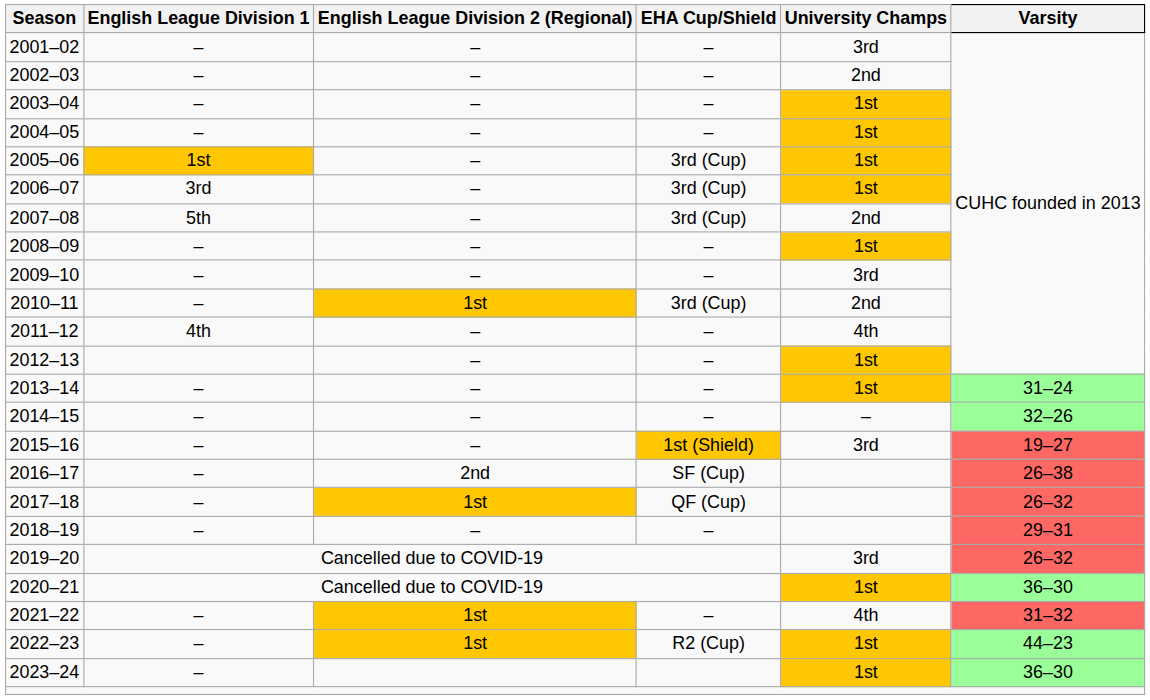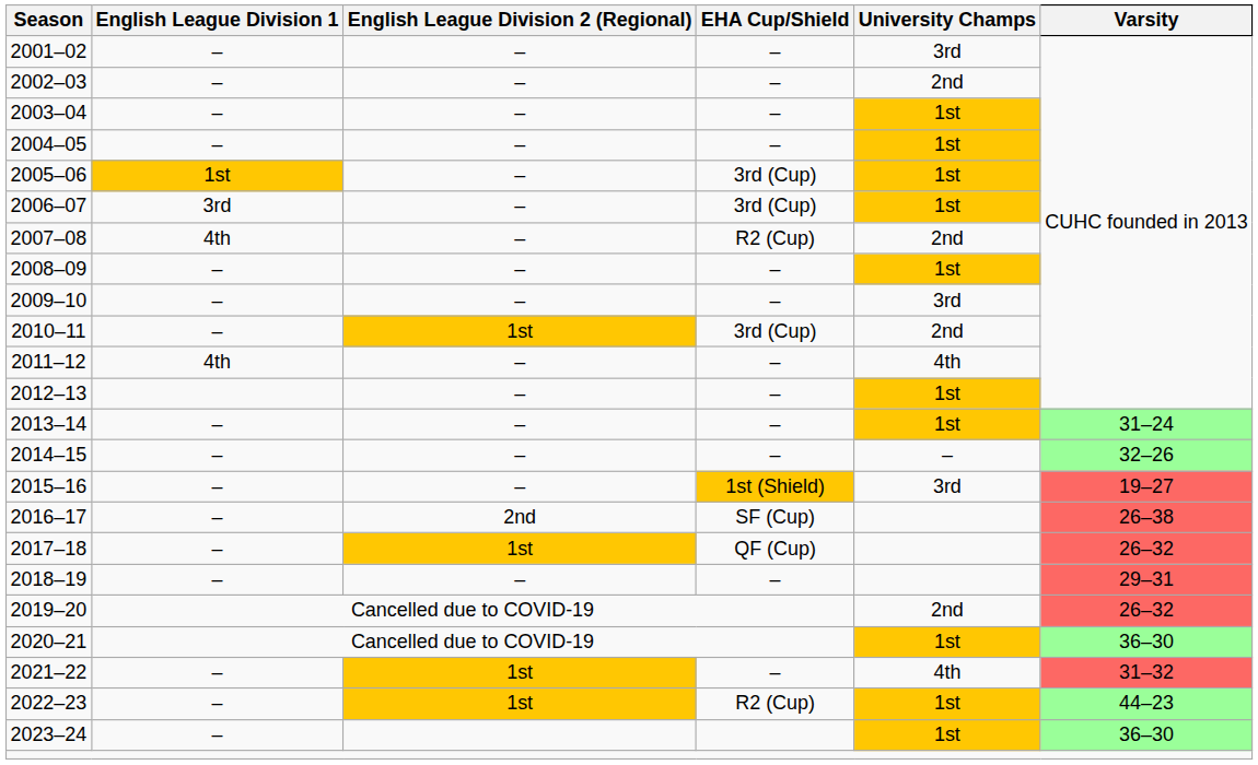 <table class="wikitable sortable" style="text-align:center; margin-left: auto; margin-right: auto; border: none;">
 <tr style="font-weight:bold;">
 <th>Season</th>
 <th>English League Division 1</th>
 <th>English League Division 2 (Regional)</th>
 <th>EHA Cup/Shield</th>
 <th>University Champs</th>
 <th style="border-color:inherit;">Varsity</th>
 </tr>
 <tr>
 <td>2001–02</td>
 <td>–</td>
 <td>–</td>
 <td>–</td>
 <td>3rd</td>
 <td rowspan="12">CUHC founded in 2013</td>
 </tr>
 <tr>
 <td>2002–03</td>
 <td>–</td>
 <td>–</td>
 <td>–</td>
 <td>2nd</td>
 </tr>
 <tr>
 <td>2003–04</td>
 <td>–</td>
 <td>–</td>
 <td>–</td>
 <td style="background-color:#ffc702;">1st</td>
 </tr>
 <tr>
 <td>2004–05</td>
 <td>–</td>
 <td>–</td>
 <td>–</td>
 <td style="background-color:#ffc702;">1st</td>
 </tr>
 <tr>
 <td>2005–06</td>
 <td style="background-color:#ffc702;">1st</td>
 <td>–</td>
 <td>3rd (Cup)</td>
 <td style="background-color:#ffc702;">1st</td>
 </tr>
 <tr>
 <td>2006–07</td>
 <td>3rd</td>
 <td>–</td>
 <td>3rd (Cup)</td>
 <td style="background-color:#ffc702;">1st</td>
 </tr>
 <tr>
 <td>2007–08</td>
-<td>5th</td>
+<td>4th</td>
 <td>–</td>
-<td>3rd (Cup)</td>
+<td>R2 (Cup)</td>
 <td>2nd</td>
 </tr>
 <tr>
 <td>2008–09</td>
 <td>–</td>
 <td>–</td>
 <td>–</td>
 <td style="background-color:#ffc702;">1st</td>
 </tr>
 <tr>
 <td>2009–10</td>
 <td>–</td>
 <td>–</td>
 <td>–</td>
 <td>3rd</td>
 </tr>
 <tr>
 <td>2010–11</td>
 <td>–</td>
 <td style="background-color:#ffc702;">1st</td>
 <td>3rd (Cup)</td>
 <td>2nd</td>
 </tr>
 <tr>
 <td>2011–12</td>
 <td>4th</td>
 <td>–</td>
 <td>–</td>
 <td>4th</td>
 </tr>
 <tr>
 <td>2012–13</td>
 <td></td>
 <td>–</td>
 <td>–</td>
 <td style="background-color:#ffc702;">1st</td>
 </tr>
 <tr>
 <td>2013–14</td>
 <td>–</td>
 <td>–</td>
 <td>–</td>
 <td style="background-color:#ffc702;">1st</td>
 <td style="background-color:#9aff99;">31–24</td>
 </tr>
 <tr>
 <td>2014–15</td>
 <td>–</td>
 <td>–</td>
 <td>–</td>
 <td>–</td>
 <td style="background-color:#9aff99;">32–26</td>
 </tr>
 <tr>
 <td>2015–16</td>
 <td>–</td>
 <td>–</td>
 <td style="background-color:#ffc702;">1st (Shield)</td>
 <td>3rd</td>
 <td style="background-color:#fd6864;">19–27</td>
 </tr>
 <tr>
 <td>2016–17</td>
 <td>–</td>
 <td>2nd</td>
 <td>SF (Cup)</td>
 <td></td>
 <td style="background-color:#fd6864;">26–38</td>
 </tr>
 <tr>
 <td>2017–18</td>
 <td>–</td>
 <td style="background-color:#ffc702;">1st</td>
 <td>QF (Cup)</td>
 <td></td>
 <td style="background-color:#fd6864;">26–32</td>
 </tr>
 <tr>
 <td>2018–19</td>
 <td>–</td>
 <td>–</td>
 <td>–</td>
 <td></td>
 <td style="background-color:#fd6864;">29–31</td>
 </tr>
 <tr>
 <td>2019–20</td>
 <td colspan="3">Cancelled due to COVID-19</td>
-<td>3rd</td>
+<td>2nd</td>
 <td style="background-color:#fd6864;">26–32</td>
 </tr>
 <tr>
 <td>2020–21</td>
 <td colspan="3">Cancelled due to COVID-19</td>
 <td style="background-color:#ffc702;">1st</td>
 <td style="background-color:#9aff99;">36–30</td>
 </tr>
 <tr>
 <td>2021–22</td>
 <td>–</td>
 <td style="background-color:#ffc702;">1st</td>
 <td>–</td>
 <td>4th</td>
 <td style="background-color:#fd6864;">31–32</td>
 </tr>
 <tr>
 <td>2022–23</td>
 <td>–</td>
 <td style="background-color:#ffc702;">1st</td>
 <td>R2 (Cup)</td>
 <td style="background-color:#ffc702;">1st</td>
 <td style="background-color:#9aff99;">44–23</td>
 </tr>
 <tr>
 <td>2023–24</td>
 <td>–</td>
 <td></td>
 <td></td>
 <td style="background-color:#ffc702;">1st</td>
 <td style="background-color:#9aff99;">36–30</td>
 </tr>
 <tr>
 <td colspan="6"></td>
 </tr>
 </table>
